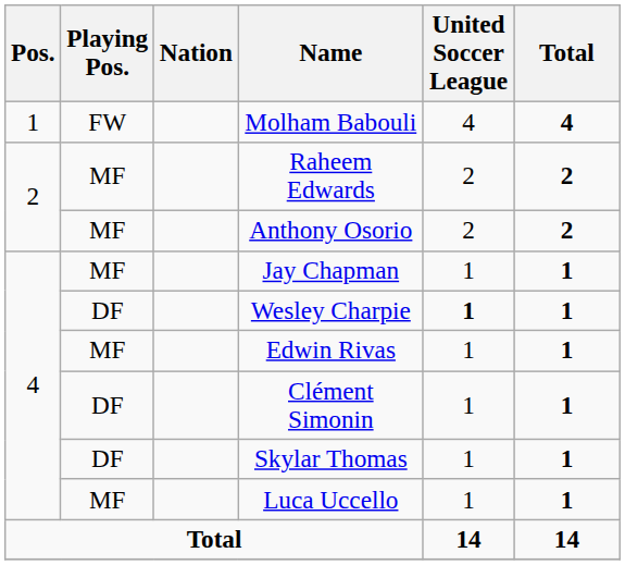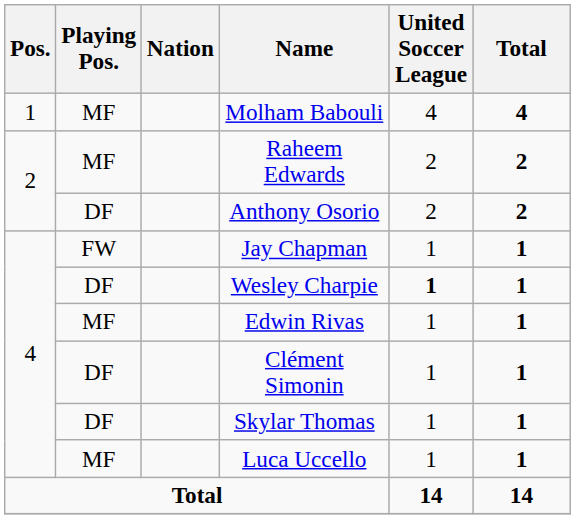 <table class="wikitable sortable" style="font-size:100%; text-align:center">
 <tr>
 <th width=15>Pos.</th>
 <th width=15>Playing Pos.</th>
 <th width=15>Nation</th>
 <th width=110>Name</th>
 <th width=50>United Soccer League</th>
 <th width=60>Total</th>
 </tr>
 <tr>
 <td>1</td>
-<td>FW</td>
+<td>MF</td>
 <td></td>
 <td><a href='#'>Molham Babouli</a></td>
 <td>4</td>
 <td><strong>4</strong></td>
 </tr>
 <tr>
 <td rowspan=2>2</td>
 <td>MF</td>
 <td></td>
 <td><a href='#'>Raheem Edwards</a></td>
 <td>2</td>
 <td><strong>2</strong></td>
 </tr>
 <tr>
-<td>MF</td>
+<td>DF</td>
 <td></td>
 <td><a href='#'>Anthony Osorio</a></td>
 <td>2</td>
 <td><strong>2</strong></td>
 </tr>
 <tr>
 <td rowspan=6>4</td>
-<td>MF</td>
+<td>FW</td>
 <td></td>
 <td><a href='#'>Jay Chapman</a></td>
 <td>1</td>
 <td><strong>1</strong></td>
 </tr>
 <tr>
 <td>DF</td>
 <td></td>
 <td><a href='#'>Wesley Charpie</a></td>
 <td><strong>1</strong></td>
 <td><strong>1</strong></td>
 </tr>
 <tr>
 <td>MF</td>
 <td></td>
 <td><a href='#'>Edwin Rivas</a></td>
 <td>1</td>
 <td><strong>1</strong></td>
 </tr>
 <tr>
 <td>DF</td>
 <td></td>
 <td><a href='#'>Clément Simonin</a></td>
 <td>1</td>
 <td><strong>1</strong></td>
 </tr>
 <tr>
 <td>DF</td>
 <td></td>
 <td><a href='#'>Skylar Thomas</a></td>
 <td>1</td>
 <td><strong>1</strong></td>
 </tr>
 <tr>
 <td>MF</td>
 <td></td>
 <td><a href='#'>Luca Uccello</a></td>
 <td>1</td>
 <td><strong>1</strong></td>
 </tr>
 <tr>
 <td colspan=4><strong>Total</strong></td>
 <td><strong>14</strong></td>
 <td><strong>14</strong></td>
 </tr>
 <tr>
 </tr>
 </table>
